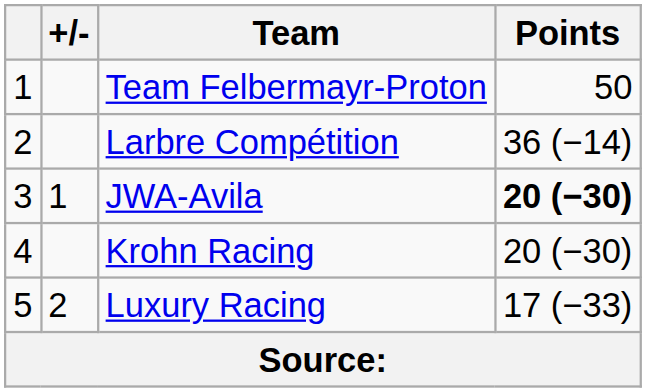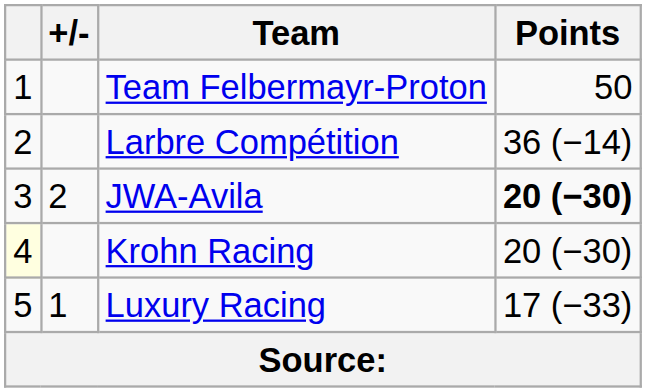 <table class="wikitable" style="font-size: 95%;">
 <tr>
 <th scope="col"></th>
 <th scope="col">+/-</th>
 <th scope="col">Team</th>
 <th scope="col">Points</th>
 </tr>
 <tr>
 <td align=center>1</td>
 <td align="left"></td>
 <td> <a href='#'>Team Felbermayr-Proton</a></td>
 <td align=right>50</td>
 </tr>
 <tr>
 <td align=center>2</td>
 <td align="left"></td>
 <td> <a href='#'>Larbre Compétition</a></td>
 <td align=right>36 (−14)</td>
 </tr>
 <tr>
 <td align=center>3</td>
-<td align="left"> 1</td>
+<td align="left"> 2</td>
 <td> <a href='#'>JWA-Avila</a></td>
 <td align=right><strong>20 (−30)</strong></td>
 </tr>
 <tr>
-<td align=center>4</td>
+<td align=center style="background: lightyellow;">4</td>
 <td align="left"></td>
 <td> <a href='#'>Krohn Racing</a></td>
 <td align=right>20 (−30)</td>
 </tr>
 <tr>
 <td align=center>5</td>
-<td align="left"> 2</td>
+<td align="left"> 1</td>
 <td> <a href='#'>Luxury Racing</a></td>
 <td align=right>17 (−33)</td>
 </tr>
 <tr>
 <th colspan=4>Source:</th>
 </tr>
 </table>
